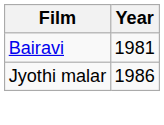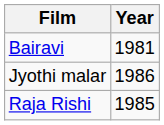 <table class="wikitable">
 <tr>
 <th>Film</th>
 <th>Year</th>
 </tr>
 <tr>
 <td><a href='#'>Bairavi</a></td>
 <td>1981</td>
 </tr>
 <tr>
 <td>Jyothi malar</td>
 <td>1986</td>
 </tr>
+<tr>
+<td><a href='#'>Raja Rishi</a></td>
+<td>1985</td>
+</tr>
 </table>
